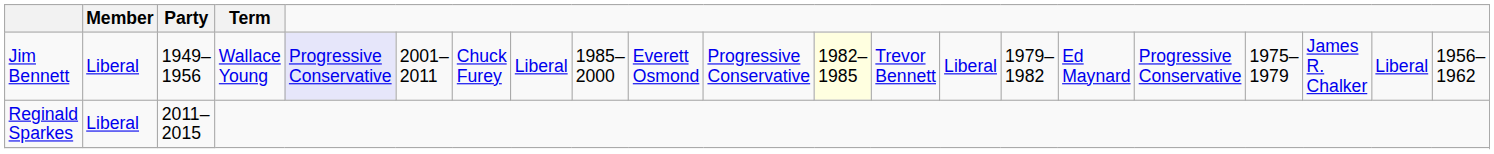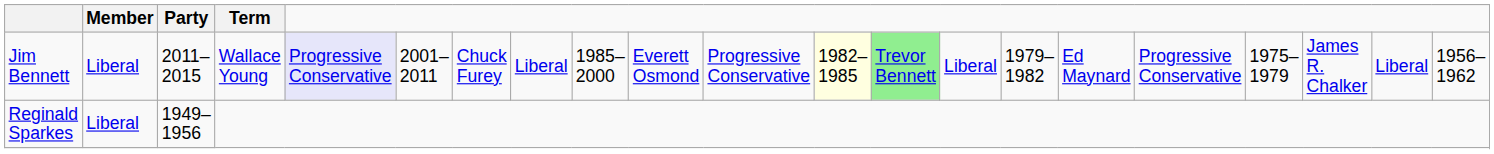 <table class="wikitable">
 <tr>
 <th> </th>
 <th>Member</th>
 <th>Party</th>
 <th>Term</th>
 </tr>
 <tr>
 <td><a href='#'>Jim Bennett</a></td>
 <td><a href='#'>Liberal</a></td>
-<td>1949–1956</td>
+<td>2011–2015<br></td>
 <td><a href='#'>Wallace Young</a></td>
 <td style="background: lavender;"><a href='#'>Progressive Conservative</a></td>
 <td>2001–2011<br></td>
 <td><a href='#'>Chuck Furey</a></td>
 <td><a href='#'>Liberal</a></td>
 <td>1985–2000<br></td>
 <td><a href='#'>Everett Osmond</a></td>
 <td><a href='#'>Progressive Conservative</a></td>
 <td style="background: lightyellow;">1982–1985<br></td>
-<td><a href='#'>Trevor Bennett</a></td>
+<td style="background: lightgreen;"><a href='#'>Trevor Bennett</a></td>
 <td><a href='#'>Liberal</a></td>
 <td>1979–1982<br></td>
 <td><a href='#'>Ed Maynard</a></td>
 <td><a href='#'>Progressive Conservative</a></td>
 <td>1975–1979<br></td>
 <td><a href='#'>James R. Chalker</a></td>
 <td><a href='#'>Liberal</a></td>
 <td>1956–1962</td>
 </tr>
 <tr>
 <td><a href='#'>Reginald Sparkes</a></td>
 <td><a href='#'>Liberal</a></td>
-<td>2011–2015<br></td>
+<td>1949–1956</td>
 </tr>
 <tr>
 </tr>
 </table>
